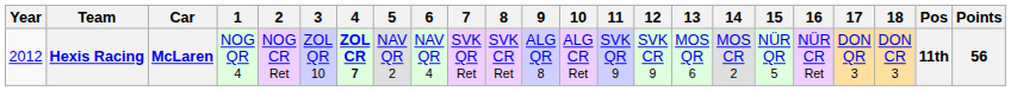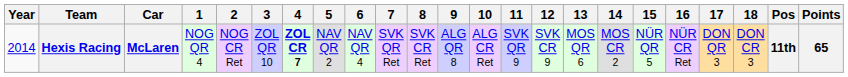 <table class="wikitable" border="1" style="text-align:center; font-size:85%;">
 <tr>
 <th>Year</th>
 <th>Team</th>
 <th>Car</th>
 <th>1</th>
 <th>2</th>
 <th>3</th>
 <th>4</th>
 <th>5</th>
 <th>6</th>
 <th>7</th>
 <th>8</th>
 <th>9</th>
 <th>10</th>
 <th>11</th>
 <th>12</th>
 <th>13</th>
 <th>14</th>
 <th>15</th>
 <th>16</th>
 <th>17</th>
 <th>18</th>
 <th>Pos</th>
 <th>Points</th>
 </tr>
 <tr>
-<td><a href='#'>2012</a></td>
+<td><a href='#'>2014</a></td>
 <th nowrap><a href='#'>Hexis Racing</a></th>
 <th nowrap><a href='#'>McLaren</a></th>
 <td style="background:#DFFFDF;"><a href='#'>NOG<br>QR</a><br><small>4<br></small></td>
 <td style="background:#EFCFFF;"><a href='#'>NOG<br>CR</a><br><small>Ret<br></small></td>
 <td style="background:#CFCFFF;"><a href='#'>ZOL<br>QR</a><br><small>10<br></small></td>
 <td style="background:#DFFFDF;"><strong><a href='#'>ZOL<br>CR</a><br><small>7<br></small></strong></td>
 <td style="background:#DFDFDF;"><a href='#'>NAV<br>QR</a><br><small>2<br></small></td>
 <td style="background:#DFFFDF;"><a href='#'>NAV<br>QR</a><br><small>4<br></small></td>
 <td style="background:#EFCFFF;"><a href='#'>SVK<br>QR</a><br><small>Ret<br></small></td>
 <td style="background:#EFCFFF;"><a href='#'>SVK<br>CR</a><br><small>Ret<br></small></td>
 <td style="background:#CFCFFF;"><a href='#'>ALG<br>QR</a><br><small>8<br></small></td>
 <td style="background:#EFCFFF;"><a href='#'>ALG<br>CR</a><br><small>Ret<br></small></td>
 <td style="background:#CFCFFF;"><a href='#'>SVK<br>QR</a><br><small>9<br></small></td>
 <td style="background:#DFFFDF;"><a href='#'>SVK<br>CR</a><br><small>9<br></small></td>
 <td style="background:#DFFFDF;"><a href='#'>MOS<br>QR</a><br><small>6<br></small></td>
 <td style="background:#DFDFDF;"><a href='#'>MOS<br>CR</a><br><small>2<br></small></td>
 <td style="background:#DFFFDF;"><a href='#'>NÜR<br>QR</a><br><small>5<br></small></td>
 <td style="background:#EFCFFF;"><a href='#'>NÜR<br>CR</a><br><small>Ret<br></small></td>
 <td style="background:#FFDF9F;"><a href='#'>DON<br>QR</a><br><small>3<br></small></td>
 <td style="background:#FFDF9F;"><a href='#'>DON<br>CR</a><br><small>3<br></small></td>
 <th>11th</th>
-<th>56</th>
+<th>65</th>
 </tr>
 </table>
